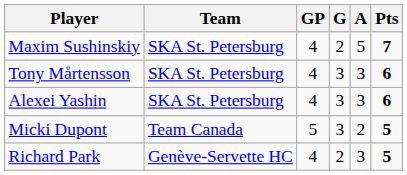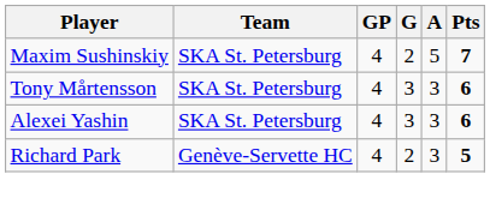 <table class="wikitable sortable" style="text-align:center;">
 <tr>
 <th>Player</th>
 <th>Team</th>
 <th>GP</th>
 <th>G</th>
 <th>A</th>
 <th>Pts</th>
 </tr>
 <tr>
 <td style="text-align:left;"> <a href='#'>Maxim Sushinskiy</a></td>
 <td align=left><a href='#'>SKA St. Petersburg</a></td>
 <td>4</td>
 <td>2</td>
 <td>5</td>
 <td><strong>7</strong></td>
 </tr>
 <tr>
 <td style="text-align:left;"> <a href='#'>Tony Mårtensson</a></td>
 <td align=left><a href='#'>SKA St. Petersburg</a></td>
 <td>4</td>
 <td>3</td>
 <td>3</td>
 <td><strong>6</strong></td>
 </tr>
 <tr>
 <td style="text-align:left;"> <a href='#'>Alexei Yashin</a></td>
 <td align=left><a href='#'>SKA St. Petersburg</a></td>
 <td>4</td>
 <td>3</td>
 <td>3</td>
 <td><strong>6</strong></td>
 </tr>
 <tr>
-<td style="text-align:left;"> <a href='#'>Micki Dupont</a></td>
-<td align=left><a href='#'>Team Canada</a></td>
-<td>5</td>
-<td>3</td>
-<td>2</td>
-<td><strong>5</strong></td>
-</tr>
-<tr>
 <td style="text-align:left;"> <a href='#'>Richard Park</a></td>
 <td align=left><a href='#'>Genève-Servette HC</a></td>
 <td>4</td>
 <td>2</td>
 <td>3</td>
 <td><strong>5</strong></td>
 </tr>
 </table>
